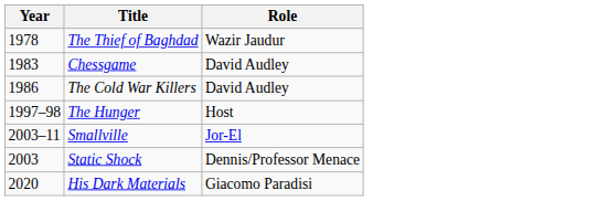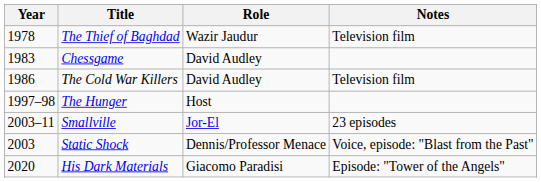 <table class="wikitable sortable">
 <tr>
 <th>Year</th>
 <th>Title</th>
 <th>Role</th>
+<th>Notes</th>
 </tr>
 <tr>
 <td>1978</td>
 <td><em><a href='#'>The Thief of Baghdad</a></em></td>
 <td>Wazir Jaudur</td>
+<td>Television film</td>
 </tr>
 <tr>
 <td>1983</td>
 <td><em><a href='#'>Chessgame</a></em></td>
 <td>David Audley</td>
+<td></td>
 </tr>
 <tr>
 <td>1986</td>
 <td><em>The Cold War Killers</em></td>
 <td>David Audley</td>
+<td>Television film</td>
 </tr>
 <tr>
 <td>1997–98</td>
 <td><em><a href='#'>The Hunger</a></em></td>
 <td>Host</td>
+<td></td>
 </tr>
 <tr>
 <td>2003–11</td>
 <td><em><a href='#'>Smallville</a></em></td>
 <td><a href='#'>Jor-El</a></td>
+<td>23 episodes</td>
 </tr>
 <tr>
 <td>2003</td>
 <td><em><a href='#'>Static Shock</a></em></td>
 <td>Dennis/Professor Menace</td>
+<td>Voice, episode: "Blast from the Past"</td>
 </tr>
 <tr>
 <td>2020</td>
 <td><em><a href='#'>His Dark Materials</a></em></td>
 <td>Giacomo Paradisi</td>
+<td>Episode: "Tower of the Angels"</td>
 </tr>
 </table>
